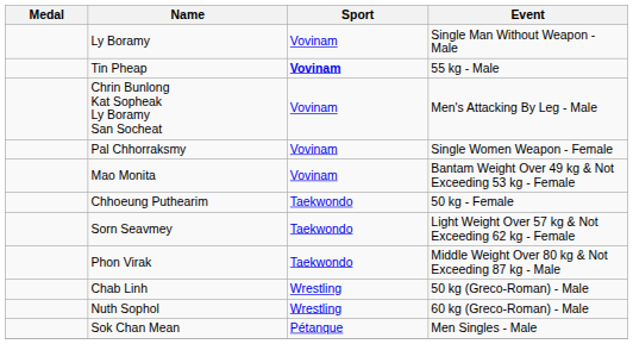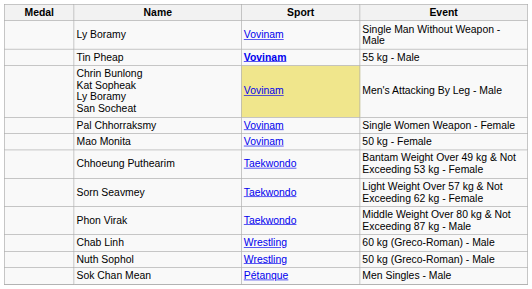 <table class="wikitable" style="font-size:100%">
 <tr>
 <th width="100">Medal</th>
 <th width="250">Name</th>
 <th width="175">Sport</th>
 <th width="250">Event</th>
 </tr>
 <tr>
 <td></td>
 <td>Ly Boramy</td>
 <td><a href='#'>Vovinam</a></td>
 <td>Single Man Without Weapon -  Male</td>
 </tr>
 <tr>
 <td></td>
 <td>Tin Pheap</td>
 <td><strong><a href='#'>Vovinam</a></strong></td>
 <td>55 kg  - Male</td>
 </tr>
 <tr>
 <td></td>
 <td>Chrin Bunlong<br>Kat Sopheak<br>Ly Boramy<br>San Socheat</td>
-<td><a href='#'>Vovinam</a></td>
+<td style="background: khaki;"><a href='#'>Vovinam</a></td>
 <td>Men's Attacking By Leg -  Male</td>
 </tr>
 <tr>
 <td></td>
 <td>Pal Chhorraksmy</td>
 <td><a href='#'>Vovinam</a></td>
 <td>Single Women Weapon -  Female</td>
 </tr>
 <tr>
 <td></td>
 <td>Mao Monita</td>
 <td><a href='#'>Vovinam</a></td>
-<td>Bantam Weight Over 49 kg & Not Exceeding 53 kg -  Female</td>
+<td>50 kg  - Female</td>
 </tr>
 <tr>
 <td></td>
 <td>Chhoeung Puthearim</td>
 <td><a href='#'>Taekwondo</a></td>
-<td>50 kg  - Female</td>
+<td>Bantam Weight Over 49 kg & Not Exceeding 53 kg -  Female</td>
 </tr>
 <tr>
 <td></td>
 <td>Sorn Seavmey</td>
 <td><a href='#'>Taekwondo</a></td>
 <td>Light Weight Over 57 kg & Not Exceeding 62 kg -  Female</td>
 </tr>
 <tr>
 <td></td>
 <td>Phon Virak</td>
 <td><a href='#'>Taekwondo</a></td>
 <td>Middle Weight Over 80 kg & Not Exceeding 87 kg -  Male</td>
 </tr>
 <tr>
 <td></td>
 <td>Chab Linh</td>
 <td><a href='#'>Wrestling</a></td>
-<td>50 kg (Greco-Roman) -  Male</td>
+<td>60 kg (Greco-Roman) -  Male</td>
 </tr>
 <tr>
 <td></td>
 <td>Nuth Sophol</td>
 <td><a href='#'>Wrestling</a></td>
-<td>60 kg (Greco-Roman) -  Male</td>
+<td>50 kg (Greco-Roman) -  Male</td>
 </tr>
 <tr>
 <td></td>
 <td>Sok Chan Mean</td>
 <td><a href='#'>Pétanque</a></td>
 <td>Men Singles - Male</td>
 </tr>
 <tr>
 </tr>
 </table>
